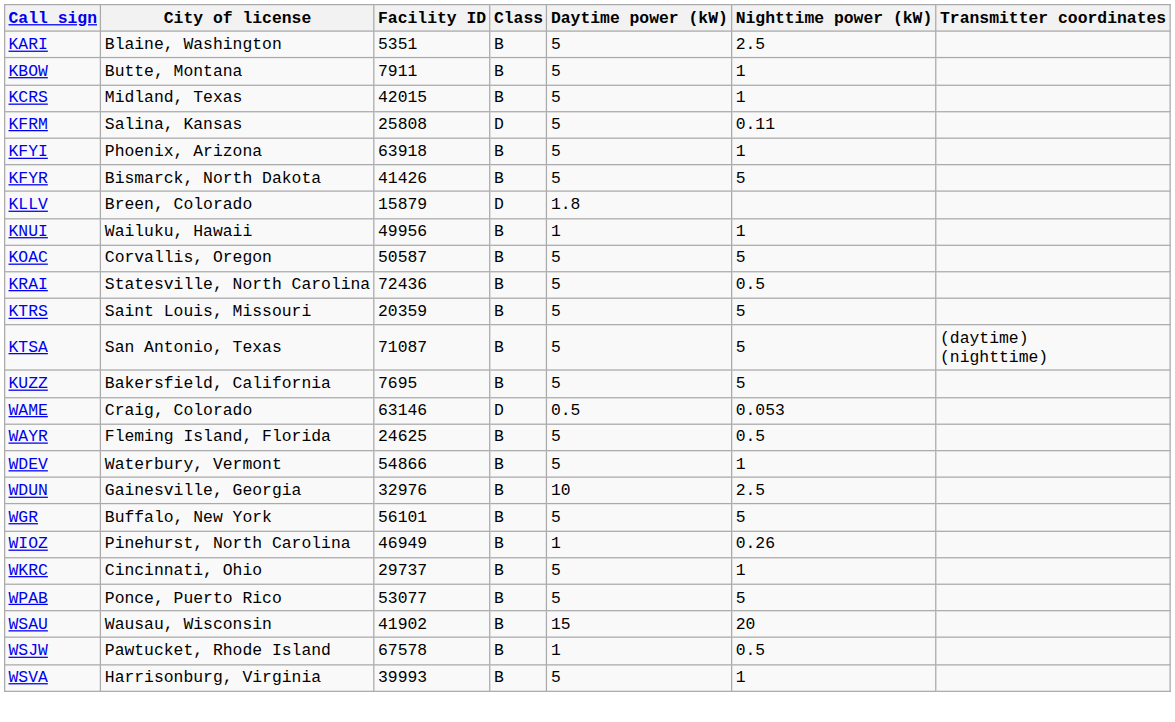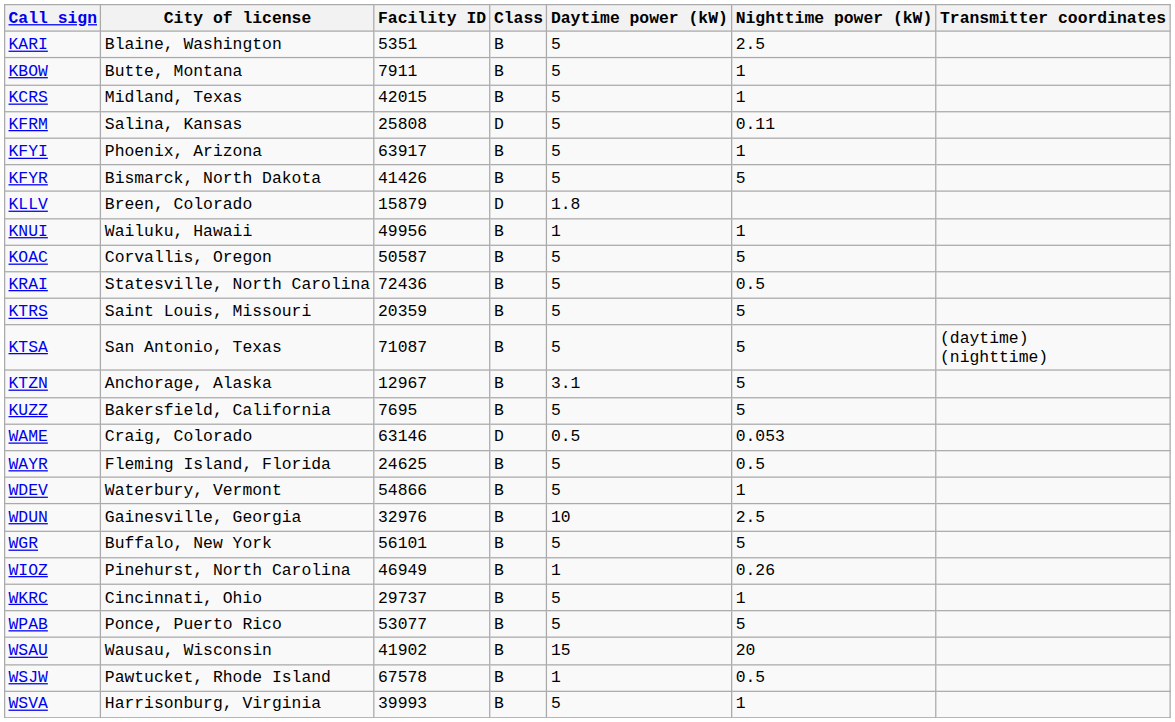 <table class="wikitable sortable">
 <tr>
 <th><a href='#'>Call sign</a></th>
 <th>City of license</th>
 <th>Facility ID</th>
 <th>Class</th>
 <th>Daytime power (kW)</th>
 <th>Nighttime power (kW)</th>
 <th>Transmitter coordinates</th>
 </tr>
 <tr>
 <td><a href='#'>KARI</a></td>
 <td>Blaine, Washington</td>
 <td>5351</td>
 <td>B</td>
 <td>5</td>
 <td>2.5</td>
 <td></td>
 </tr>
 <tr>
 <td><a href='#'>KBOW</a></td>
 <td>Butte, Montana</td>
 <td>7911</td>
 <td>B</td>
 <td>5</td>
 <td>1</td>
 <td></td>
 </tr>
 <tr>
 <td><a href='#'>KCRS</a></td>
 <td>Midland, Texas</td>
 <td>42015</td>
 <td>B</td>
 <td>5</td>
 <td>1</td>
 <td></td>
 </tr>
 <tr>
 <td><a href='#'>KFRM</a></td>
 <td>Salina, Kansas</td>
 <td>25808</td>
 <td>D</td>
 <td>5</td>
 <td>0.11</td>
 <td></td>
 </tr>
 <tr>
 <td><a href='#'>KFYI</a></td>
 <td>Phoenix, Arizona</td>
-<td>63918</td>
+<td>63917</td>
 <td>B</td>
 <td>5</td>
 <td>1</td>
 <td></td>
 </tr>
 <tr>
 <td><a href='#'>KFYR</a></td>
 <td>Bismarck, North Dakota</td>
 <td>41426</td>
 <td>B</td>
 <td>5</td>
 <td>5</td>
 <td></td>
 </tr>
 <tr>
 <td><a href='#'>KLLV</a></td>
 <td>Breen, Colorado</td>
 <td>15879</td>
 <td>D</td>
 <td>1.8</td>
 <td></td>
 <td></td>
 </tr>
 <tr>
 <td><a href='#'>KNUI</a></td>
 <td>Wailuku, Hawaii</td>
 <td>49956</td>
 <td>B</td>
 <td>1</td>
 <td>1</td>
 <td></td>
 </tr>
 <tr>
 <td><a href='#'>KOAC</a></td>
 <td>Corvallis, Oregon</td>
 <td>50587</td>
 <td>B</td>
 <td>5</td>
 <td>5</td>
 <td></td>
 </tr>
 <tr>
 <td><a href='#'>KRAI</a></td>
 <td>Statesville, North Carolina</td>
 <td>72436</td>
 <td>B</td>
 <td>5</td>
 <td>0.5</td>
 <td></td>
 </tr>
 <tr>
 <td><a href='#'>KTRS</a></td>
 <td>Saint Louis, Missouri</td>
 <td>20359</td>
 <td>B</td>
 <td>5</td>
 <td>5</td>
 <td></td>
 </tr>
 <tr>
 <td><a href='#'>KTSA</a></td>
 <td>San Antonio, Texas</td>
 <td>71087</td>
 <td>B</td>
 <td>5</td>
 <td>5</td>
 <td> (daytime)<br> (nighttime)</td>
+</tr>
+<tr>
+<td><a href='#'>KTZN</a></td>
+<td>Anchorage, Alaska</td>
+<td>12967</td>
+<td>B</td>
+<td>3.1</td>
+<td>5</td>
+<td></td>
 </tr>
 <tr>
 <td><a href='#'>KUZZ</a></td>
 <td>Bakersfield, California</td>
 <td>7695</td>
 <td>B</td>
 <td>5</td>
 <td>5</td>
 <td></td>
 </tr>
 <tr>
 <td><a href='#'>WAME</a></td>
 <td>Craig, Colorado</td>
 <td>63146</td>
 <td>D</td>
 <td>0.5</td>
 <td>0.053</td>
 <td></td>
 </tr>
 <tr>
 <td><a href='#'>WAYR</a></td>
 <td>Fleming Island, Florida</td>
 <td>24625</td>
 <td>B</td>
 <td>5</td>
 <td>0.5</td>
 <td></td>
 </tr>
 <tr>
 <td><a href='#'>WDEV</a></td>
 <td>Waterbury, Vermont</td>
 <td>54866</td>
 <td>B</td>
 <td>5</td>
 <td>1</td>
 <td></td>
 </tr>
 <tr>
 <td><a href='#'>WDUN</a></td>
 <td>Gainesville, Georgia</td>
 <td>32976</td>
 <td>B</td>
 <td>10</td>
 <td>2.5</td>
 <td></td>
 </tr>
 <tr>
 <td><a href='#'>WGR</a></td>
 <td>Buffalo, New York</td>
 <td>56101</td>
 <td>B</td>
 <td>5</td>
 <td>5</td>
 <td></td>
 </tr>
 <tr>
 <td><a href='#'>WIOZ</a></td>
 <td>Pinehurst, North Carolina</td>
 <td>46949</td>
 <td>B</td>
 <td>1</td>
 <td>0.26</td>
 <td></td>
 </tr>
 <tr>
 <td><a href='#'>WKRC</a></td>
 <td>Cincinnati, Ohio</td>
 <td>29737</td>
 <td>B</td>
 <td>5</td>
 <td>1</td>
 <td></td>
 </tr>
 <tr>
 <td><a href='#'>WPAB</a></td>
 <td>Ponce, Puerto Rico</td>
 <td>53077</td>
 <td>B</td>
 <td>5</td>
 <td>5</td>
 <td></td>
 </tr>
 <tr>
 <td><a href='#'>WSAU</a></td>
 <td>Wausau, Wisconsin</td>
 <td>41902</td>
 <td>B</td>
 <td>15</td>
 <td>20</td>
 <td></td>
 </tr>
 <tr>
 <td><a href='#'>WSJW</a></td>
 <td>Pawtucket, Rhode Island</td>
 <td>67578</td>
 <td>B</td>
 <td>1</td>
 <td>0.5</td>
 <td></td>
 </tr>
 <tr>
 <td><a href='#'>WSVA</a></td>
 <td>Harrisonburg, Virginia</td>
 <td>39993</td>
 <td>B</td>
 <td>5</td>
 <td>1</td>
 <td></td>
 </tr>
 </table>
